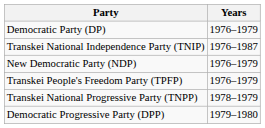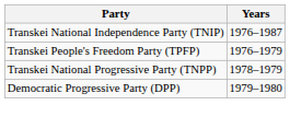 <table class="wikitable floatright">
 <tr>
 <th>Party</th>
 <th>Years</th>
 </tr>
 <tr>
-<td>Democratic Party (DP)</td>
-<td>1976–1979</td>
-</tr>
-<tr>
 <td>Transkei National Independence Party (TNIP)</td>
 <td>1976–1987</td>
-</tr>
-<tr>
-<td>New Democratic Party (NDP)</td>
-<td>1976–1979</td>
 </tr>
 <tr>
 <td>Transkei People's Freedom Party (TPFP)</td>
 <td>1976–1979</td>
 </tr>
 <tr>
 <td>Transkei National Progressive Party (TNPP)</td>
 <td>1978–1979</td>
 </tr>
 <tr>
 <td>Democratic Progressive Party (DPP)</td>
 <td>1979–1980</td>
 </tr>
 </table>
